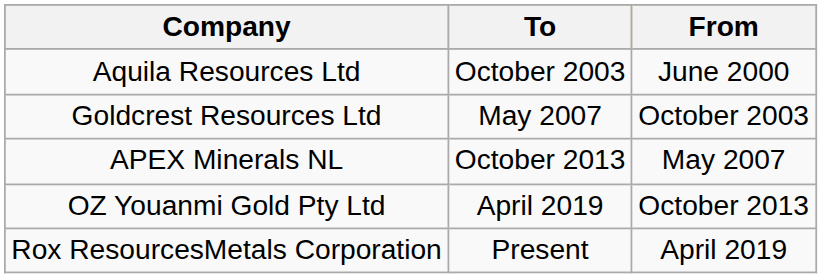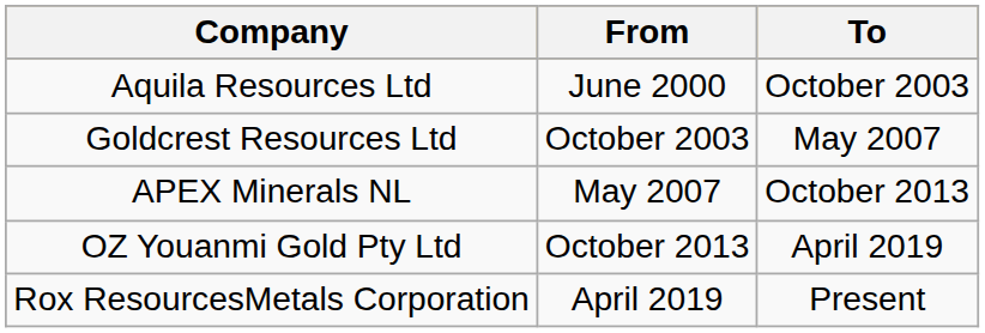 <table class="wikitable">
 <tr align="center" bgcolor="#DAA520">
 <th>Company</th>
+<th>From</th>
 <th>To</th>
-<th>From</th>
 </tr>
 <tr align="center">
 <td>Aquila Resources Ltd</td>
+<td>June 2000</td>
 <td>October 2003</td>
-<td>June 2000</td>
 </tr>
 <tr align="center">
 <td>Goldcrest Resources Ltd</td>
+<td>October 2003</td>
 <td>May 2007</td>
-<td>October 2003</td>
 </tr>
 <tr align="center">
 <td>APEX Minerals NL</td>
+<td>May 2007</td>
 <td>October 2013</td>
-<td>May 2007</td>
 </tr>
 <tr align="center">
 <td>OZ Youanmi Gold Pty Ltd</td>
+<td>October 2013</td>
 <td>April 2019</td>
-<td>October 2013</td>
 </tr>
 <tr align="center">
 <td>Rox ResourcesMetals Corporation</td>
+<td>April 2019</td>
 <td>Present</td>
-<td>April 2019</td>
 </tr>
 </table>
